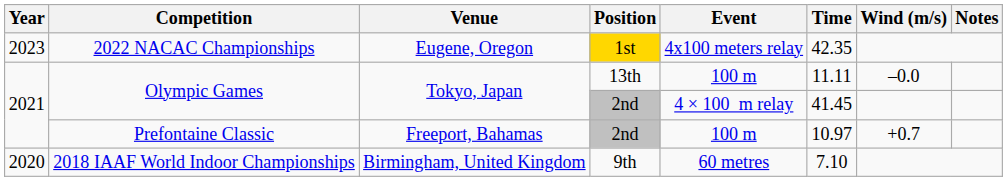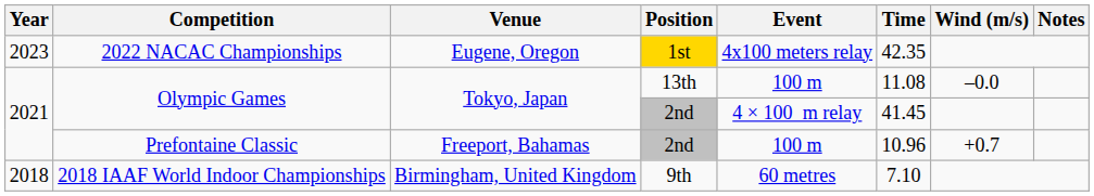 <table class="wikitable sortable" style=text-align:center>
 <tr>
 <th>Year</th>
 <th>Competition</th>
 <th>Venue</th>
 <th>Position</th>
 <th>Event</th>
 <th>Time</th>
 <th>Wind (m/s)</th>
 <th>Notes</th>
 </tr>
 <tr>
 <td>2023</td>
 <td><a href='#'>2022 NACAC Championships</a></td>
 <td><a href='#'>Eugene, Oregon</a></td>
 <td bgcolor=gold>1st</td>
 <td><a href='#'>4x100 meters relay</a></td>
 <td>42.35</td>
 </tr>
 <tr>
 <td rowspan=3>2021</td>
 <td rowspan=2><a href='#'>Olympic Games</a></td>
 <td rowspan=2><a href='#'>Tokyo, Japan</a></td>
 <td>13th</td>
 <td><a href='#'>100 m</a></td>
-<td>11.11</td>
+<td>11.08</td>
 <td>–0.0</td>
 <td></td>
 </tr>
 <tr>
 <td bgcolor=silver>2nd</td>
 <td><a href='#'>4 × 100  m relay</a></td>
 <td>41.45</td>
 <td></td>
 <td></td>
 </tr>
 <tr>
 <td><a href='#'>Prefontaine Classic</a></td>
 <td><a href='#'>Freeport, Bahamas</a></td>
 <td bgcolor=silver>2nd</td>
 <td><a href='#'>100 m</a></td>
-<td>10.97</td>
+<td>10.96</td>
 <td>+0.7</td>
 <td></td>
 </tr>
 <tr>
-<td>2020</td>
+<td>2018</td>
 <td><a href='#'>2018 IAAF World Indoor Championships</a></td>
 <td><a href='#'>Birmingham, United Kingdom</a></td>
 <td>9th</td>
 <td><a href='#'>60 metres</a></td>
 <td>7.10</td>
 </tr>
 </table>
